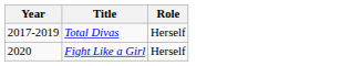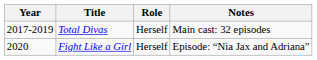 <table class="wikitable">
 <tr>
 <th>Year</th>
 <th>Title</th>
 <th>Role</th>
+<th>Notes</th>
 </tr>
 <tr>
 <td>2017-2019</td>
 <td><em><a href='#'>Total Divas</a></em></td>
 <td>Herself</td>
+<td>Main cast: 32 episodes</td>
 </tr>
 <tr>
 <td>2020</td>
 <td><em><a href='#'>Fight Like a Girl</a></em></td>
 <td>Herself</td>
+<td>Episode: “Nia Jax and Adriana”</td>
 </tr>
 </table>
